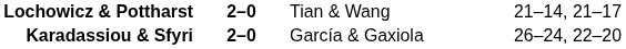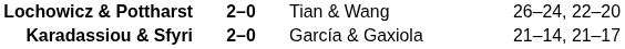 <table>
 <tr>
 <th width=200></th>
 <th width=80></th>
 <th width=200></th>
 <th width=220></th>
 </tr>
 <tr>
 <td align=right><strong>Lochowicz & Pottharst</strong></td>
 <td align=center><strong>2–0</strong></td>
 <td align=left>Tian & Wang</td>
-<td>21–14, 21–17</td>
+<td>26–24, 22–20</td>
 </tr>
 <tr>
 <td align=right><strong>Karadassiou & Sfyri</strong></td>
 <td align=center><strong>2–0</strong></td>
 <td align=left>García & Gaxiola</td>
-<td>26–24, 22–20</td>
+<td>21–14, 21–17</td>
 </tr>
 </table>
